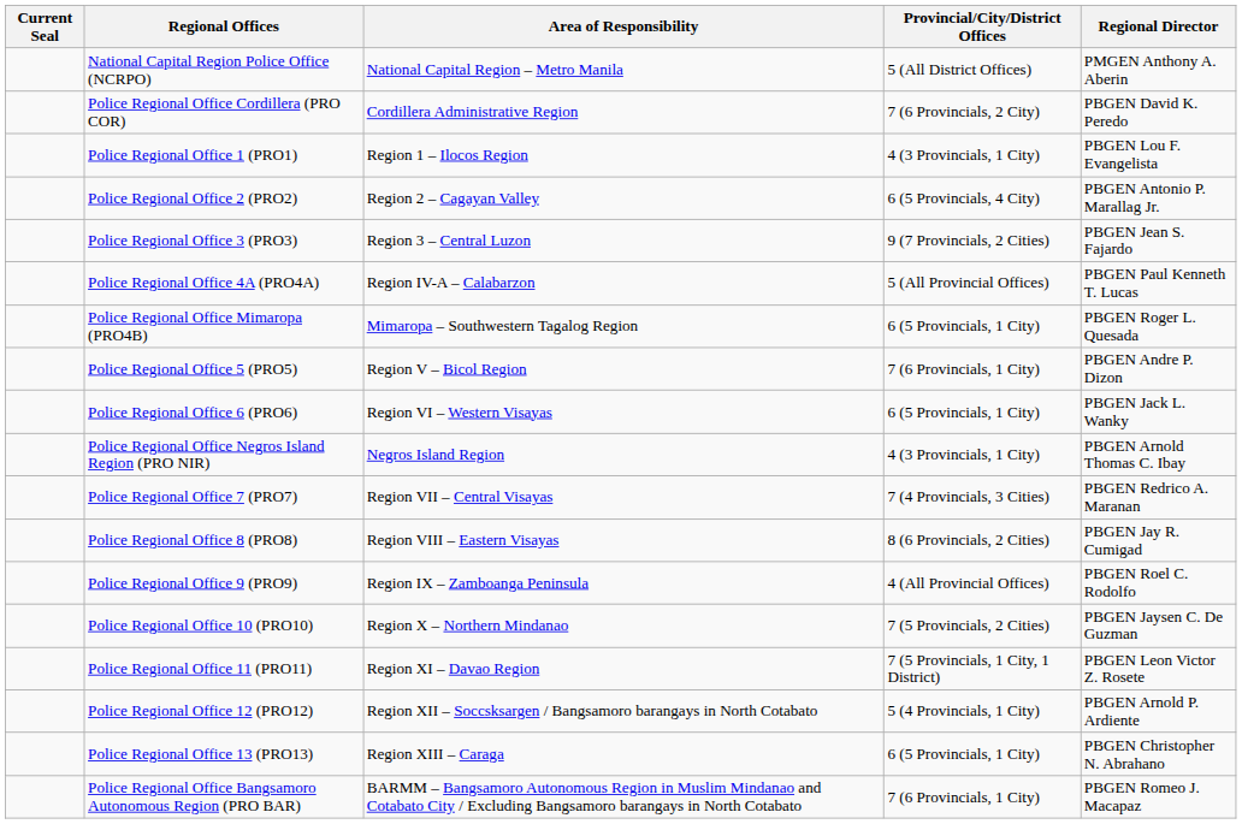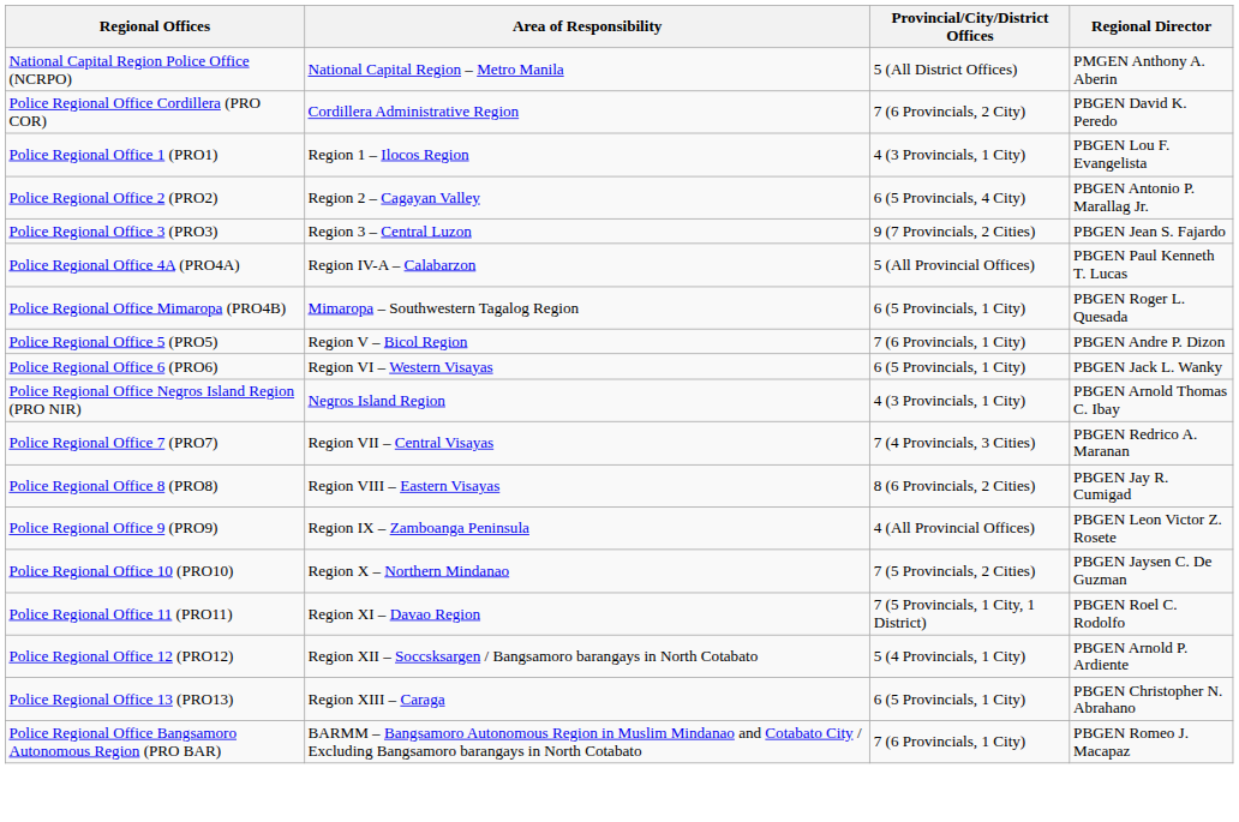 <table class="wikitable">
 <tr>
-<th>Current Seal</th>
 <th>Regional Offices</th>
 <th>Area of Responsibility</th>
 <th>Provincial/City/District Offices</th>
 <th>Regional Director</th>
 </tr>
 <tr>
-<td></td>
 <td><a href='#'>National Capital Region Police Office</a> (NCRPO)</td>
 <td><a href='#'>National Capital Region</a> – <a href='#'>Metro Manila</a></td>
 <td>5 (All District Offices)</td>
 <td>PMGEN Anthony A. Aberin</td>
 </tr>
 <tr>
-<td></td>
 <td><a href='#'>Police Regional Office Cordillera</a> (PRO COR)</td>
 <td><a href='#'>Cordillera Administrative Region</a></td>
 <td>7 (6 Provincials, 2 City)</td>
 <td>PBGEN David K. Peredo</td>
 </tr>
 <tr>
-<td></td>
 <td><a href='#'>Police Regional Office 1</a> (PRO1)</td>
 <td>Region 1 – <a href='#'>Ilocos Region</a></td>
 <td>4 (3 Provincials, 1 City)</td>
 <td>PBGEN Lou F. Evangelista</td>
 </tr>
 <tr>
-<td></td>
 <td><a href='#'>Police Regional Office 2</a> (PRO2)</td>
 <td>Region 2 – <a href='#'>Cagayan Valley</a></td>
 <td>6 (5 Provincials, 4 City)</td>
 <td>PBGEN Antonio P. Marallag Jr.</td>
 </tr>
 <tr>
-<td></td>
 <td><a href='#'>Police Regional Office 3</a> (PRO3)</td>
 <td>Region 3 – <a href='#'>Central Luzon</a></td>
 <td>9 (7 Provincials, 2 Cities)</td>
 <td>PBGEN Jean S. Fajardo</td>
 </tr>
 <tr>
-<td></td>
 <td><a href='#'>Police Regional Office 4A</a> (PRO4A)</td>
 <td>Region IV-A – <a href='#'>Calabarzon</a></td>
 <td>5 (All Provincial Offices)</td>
 <td>PBGEN Paul Kenneth T. Lucas</td>
 </tr>
 <tr>
-<td></td>
 <td><a href='#'>Police Regional Office Mimaropa</a> (PRO4B)</td>
 <td><a href='#'>Mimaropa</a> – Southwestern Tagalog Region</td>
 <td>6 (5 Provincials, 1 City)</td>
 <td>PBGEN Roger L. Quesada</td>
 </tr>
 <tr>
-<td></td>
 <td><a href='#'>Police Regional Office 5</a> (PRO5)</td>
 <td>Region V – <a href='#'>Bicol Region</a></td>
 <td>7 (6 Provincials, 1 City)</td>
 <td>PBGEN Andre P. Dizon</td>
 </tr>
 <tr>
-<td></td>
 <td><a href='#'>Police Regional Office 6</a> (PRO6)</td>
 <td>Region VI – <a href='#'>Western Visayas</a></td>
 <td>6 (5 Provincials, 1 City)</td>
 <td>PBGEN Jack L. Wanky</td>
 </tr>
 <tr>
-<td></td>
 <td><a href='#'>Police Regional Office Negros Island Region</a> (PRO NIR)</td>
 <td><a href='#'>Negros Island Region</a></td>
 <td>4 (3 Provincials, 1 City)</td>
 <td>PBGEN Arnold Thomas C. Ibay</td>
 </tr>
 <tr>
-<td></td>
 <td><a href='#'>Police Regional Office 7</a> (PRO7)</td>
 <td>Region VII – <a href='#'>Central Visayas</a></td>
 <td>7 (4 Provincials, 3 Cities)</td>
 <td>PBGEN Redrico A. Maranan</td>
 </tr>
 <tr>
-<td></td>
 <td><a href='#'>Police Regional Office 8</a> (PRO8)</td>
 <td>Region VIII – <a href='#'>Eastern Visayas</a></td>
 <td>8 (6 Provincials, 2 Cities)</td>
 <td>PBGEN Jay R. Cumigad</td>
 </tr>
 <tr>
-<td></td>
 <td><a href='#'>Police Regional Office 9</a> (PRO9)</td>
 <td>Region IX – <a href='#'>Zamboanga Peninsula</a></td>
 <td>4 (All Provincial Offices)</td>
-<td>PBGEN Roel C. Rodolfo</td>
+<td>PBGEN Leon Victor Z. Rosete</td>
 </tr>
 <tr>
-<td></td>
 <td><a href='#'>Police Regional Office 10</a> (PRO10)</td>
 <td>Region X – <a href='#'>Northern Mindanao</a></td>
 <td>7 (5 Provincials, 2 Cities)</td>
 <td>PBGEN Jaysen C. De Guzman</td>
 </tr>
 <tr>
-<td></td>
 <td><a href='#'>Police Regional Office 11</a> (PRO11)</td>
 <td>Region XI – <a href='#'>Davao Region</a></td>
 <td>7 (5 Provincials, 1 City, 1 District)</td>
-<td>PBGEN Leon Victor Z. Rosete</td>
+<td>PBGEN Roel C. Rodolfo</td>
 </tr>
 <tr>
-<td></td>
 <td><a href='#'>Police Regional Office 12</a> (PRO12)</td>
 <td>Region XII – <a href='#'>Soccsksargen</a> / Bangsamoro barangays in North Cotabato</td>
 <td>5 (4 Provincials, 1 City)</td>
 <td>PBGEN Arnold P. Ardiente</td>
 </tr>
 <tr>
-<td></td>
 <td><a href='#'>Police Regional Office 13</a> (PRO13)</td>
 <td>Region XIII – <a href='#'>Caraga</a></td>
 <td>6 (5 Provincials, 1 City)</td>
 <td>PBGEN Christopher N. Abrahano</td>
 </tr>
 <tr>
-<td></td>
 <td><a href='#'>Police Regional Office Bangsamoro Autonomous Region</a> (PRO BAR)</td>
 <td>BARMM – <a href='#'>Bangsamoro Autonomous Region in Muslim Mindanao</a> and <a href='#'>Cotabato City</a> / Excluding Bangsamoro barangays in North Cotabato</td>
 <td>7 (6 Provincials, 1 City)</td>
 <td>PBGEN Romeo J. Macapaz</td>
 </tr>
 </table>
